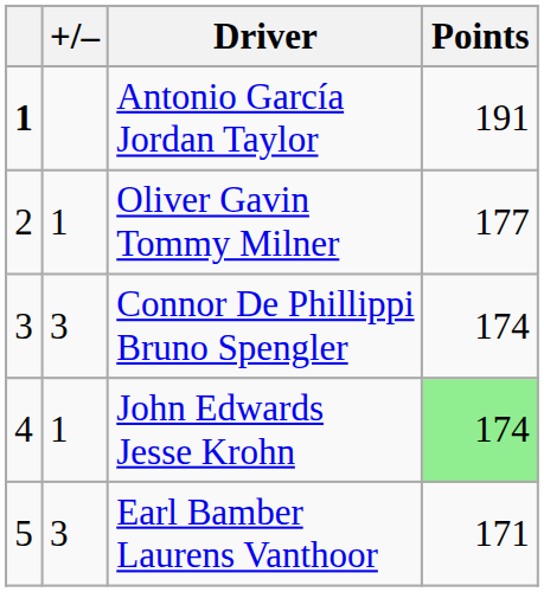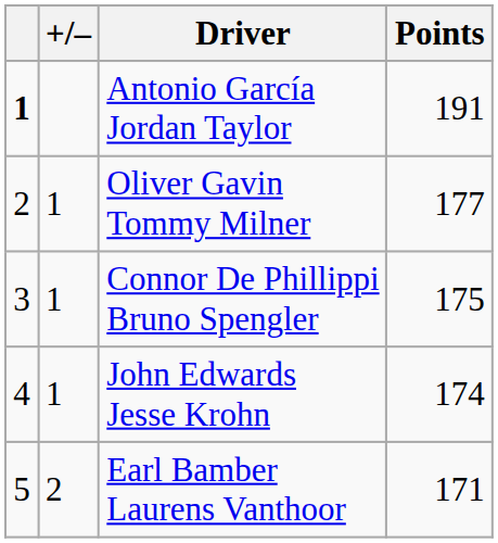 <table class="wikitable" style="font-size: 95%;">
 <tr>
 <th scope="col"></th>
 <th scope="col">+/–</th>
 <th scope="col">Driver</th>
 <th scope="col">Points</th>
 </tr>
 <tr>
 <td align=center><strong>1</strong></td>
 <td align="left"></td>
 <td> <a href='#'>Antonio García</a><br> <a href='#'>Jordan Taylor</a></td>
 <td align=right>191</td>
 </tr>
 <tr>
 <td align=center>2</td>
 <td align="left"> 1</td>
 <td> <a href='#'>Oliver Gavin</a><br> <a href='#'>Tommy Milner</a></td>
 <td align=right>177</td>
 </tr>
 <tr>
 <td align=center>3</td>
-<td align="left"> 3</td>
+<td align="left"> 1</td>
 <td> <a href='#'>Connor De Phillippi</a><br> <a href='#'>Bruno Spengler</a></td>
-<td align=right>174</td>
+<td align=right>175</td>
 </tr>
 <tr>
 <td align=center>4</td>
 <td align="left"> 1</td>
 <td> <a href='#'>John Edwards</a><br> <a href='#'>Jesse Krohn</a></td>
-<td align=right style="background: lightgreen;">174</td>
+<td align=right>174</td>
 </tr>
 <tr>
 <td align=center>5</td>
-<td align="left"> 3</td>
+<td align="left"> 2</td>
 <td> <a href='#'>Earl Bamber</a><br> <a href='#'>Laurens Vanthoor</a></td>
 <td align=right>171</td>
 </tr>
 </table>
